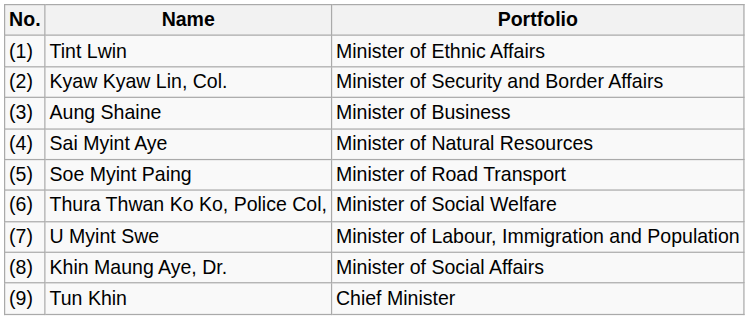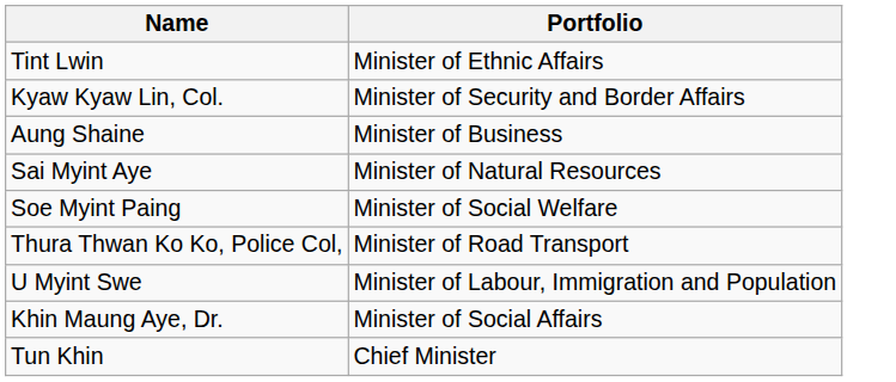 <table class="wikitable">
 <tr>
-<th>No.</th>
 <th>Name</th>
 <th>Portfolio</th>
 </tr>
 <tr>
-<td>(1)</td>
 <td>Tint Lwin</td>
 <td>Minister of Ethnic Affairs</td>
 </tr>
 <tr>
-<td>(2)</td>
 <td>Kyaw Kyaw Lin, Col.</td>
 <td>Minister of Security and Border Affairs</td>
 </tr>
 <tr>
-<td>(3)</td>
 <td>Aung Shaine</td>
 <td>Minister of Business</td>
 </tr>
 <tr>
-<td>(4)</td>
 <td>Sai Myint Aye</td>
 <td>Minister of Natural Resources</td>
 </tr>
 <tr>
-<td>(5)</td>
 <td>Soe Myint Paing</td>
+<td>Minister of Social Welfare</td>
+</tr>
+<tr>
+<td>Thura Thwan Ko Ko, Police Col,</td>
 <td>Minister of Road Transport</td>
 </tr>
 <tr>
-<td>(6)</td>
-<td>Thura Thwan Ko Ko, Police Col,</td>
-<td>Minister of Social Welfare</td>
-</tr>
-<tr>
-<td>(7)</td>
 <td>U Myint Swe</td>
 <td>Minister of Labour, Immigration and Population</td>
 </tr>
 <tr>
-<td>(8)</td>
 <td>Khin Maung Aye, Dr.</td>
 <td>Minister of Social Affairs</td>
 </tr>
 <tr>
-<td>(9)</td>
 <td>Tun Khin</td>
 <td>Chief Minister</td>
 </tr>
 </table>
